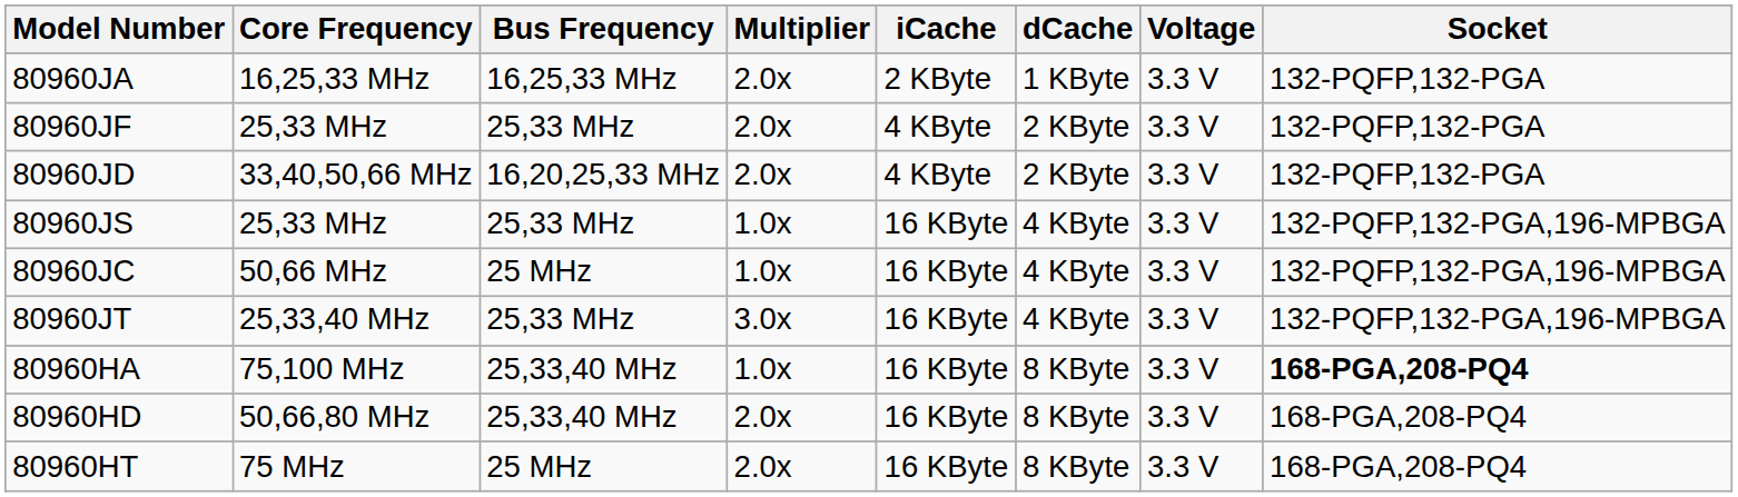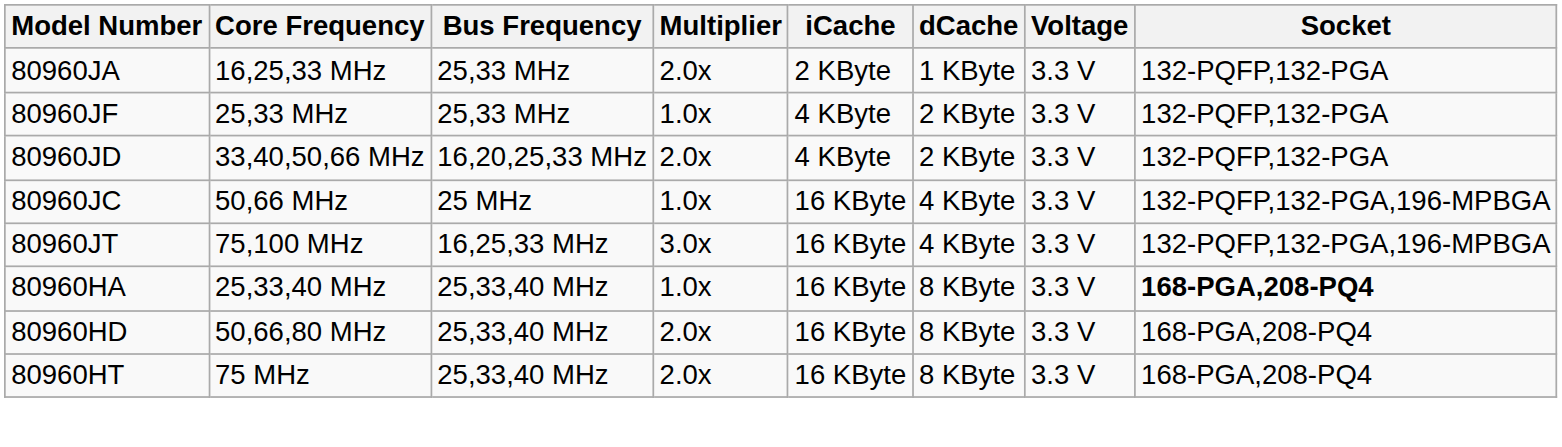 <table class="wikitable">
 <tr>
 <th>Model Number</th>
 <th>Core Frequency</th>
 <th>Bus Frequency</th>
 <th>Multiplier</th>
 <th>iCache</th>
 <th>dCache</th>
 <th>Voltage</th>
 <th>Socket</th>
 </tr>
 <tr>
 <td>80960JA</td>
 <td>16,25,33 MHz</td>
-<td>16,25,33 MHz</td>
+<td>25,33 MHz</td>
 <td>2.0x</td>
 <td>2 KByte</td>
 <td>1 KByte</td>
 <td>3.3 V</td>
 <td>132-PQFP,132-PGA</td>
 </tr>
 <tr>
 <td>80960JF</td>
 <td>25,33 MHz</td>
 <td>25,33 MHz</td>
-<td>2.0x</td>
+<td>1.0x</td>
 <td>4 KByte</td>
 <td>2 KByte</td>
 <td>3.3 V</td>
 <td>132-PQFP,132-PGA</td>
 </tr>
 <tr>
 <td>80960JD</td>
 <td>33,40,50,66 MHz</td>
 <td>16,20,25,33 MHz</td>
 <td>2.0x</td>
 <td>4 KByte</td>
 <td>2 KByte</td>
 <td>3.3 V</td>
 <td>132-PQFP,132-PGA</td>
 </tr>
 <tr>
-<td>80960JS</td>
-<td>25,33 MHz</td>
-<td>25,33 MHz</td>
-<td>1.0x</td>
-<td>16 KByte</td>
-<td>4 KByte</td>
-<td>3.3 V</td>
-<td>132-PQFP,132-PGA,196-MPBGA</td>
-</tr>
-<tr>
 <td>80960JC</td>
 <td>50,66 MHz</td>
 <td>25 MHz</td>
 <td>1.0x</td>
 <td>16 KByte</td>
 <td>4 KByte</td>
 <td>3.3 V</td>
 <td>132-PQFP,132-PGA,196-MPBGA</td>
 </tr>
 <tr>
 <td>80960JT</td>
-<td>25,33,40 MHz</td>
-<td>25,33 MHz</td>
+<td>75,100 MHz</td>
+<td>16,25,33 MHz</td>
 <td>3.0x</td>
 <td>16 KByte</td>
 <td>4 KByte</td>
 <td>3.3 V</td>
 <td>132-PQFP,132-PGA,196-MPBGA</td>
 </tr>
 <tr>
 <td>80960HA</td>
-<td>75,100 MHz</td>
+<td>25,33,40 MHz</td>
 <td>25,33,40 MHz</td>
 <td>1.0x</td>
 <td>16 KByte</td>
 <td>8 KByte</td>
 <td>3.3 V</td>
 <td><strong>168-PGA,208-PQ4</strong></td>
 </tr>
 <tr>
 <td>80960HD</td>
 <td>50,66,80 MHz</td>
 <td>25,33,40 MHz</td>
 <td>2.0x</td>
 <td>16 KByte</td>
 <td>8 KByte</td>
 <td>3.3 V</td>
 <td>168-PGA,208-PQ4</td>
 </tr>
 <tr>
 <td>80960HT</td>
 <td>75 MHz</td>
-<td>25 MHz</td>
+<td>25,33,40 MHz</td>
 <td>2.0x</td>
 <td>16 KByte</td>
 <td>8 KByte</td>
 <td>3.3 V</td>
 <td>168-PGA,208-PQ4</td>
 </tr>
 </table>
